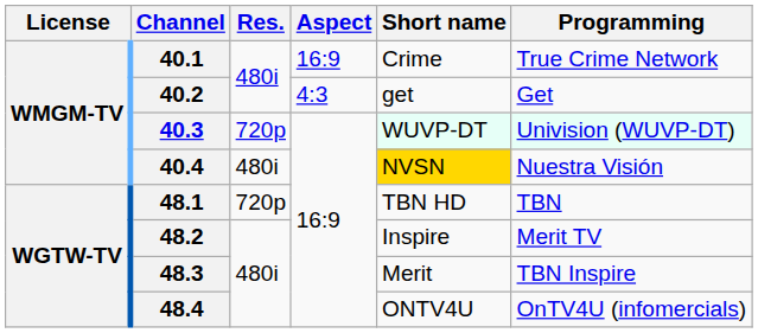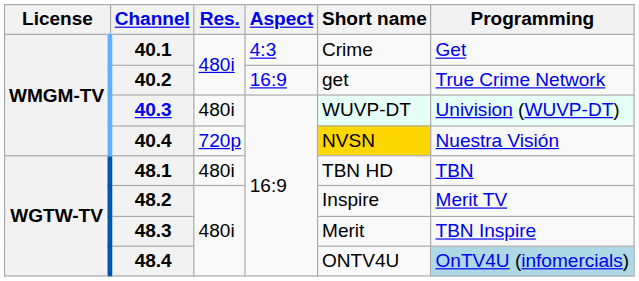 <table class="wikitable">
 <tr>
 <th scope = "col">License</th>
 <th scope = "col"><a href='#'>Channel</a></th>
 <th scope = "col"><a href='#'>Res.</a></th>
 <th scope = "col"><a href='#'>Aspect</a></th>
 <th scope = "col">Short name</th>
 <th scope = "col">Programming</th>
 </tr>
 <tr>
 <th rowspan = "4" scope = "row" style="border-right: 4px solid #60B0FF;">WMGM-TV</th>
 <th scope = "row">40.1</th>
 <td rowspan=2><a href='#'>480i</a></td>
+<td><a href='#'>4:3</a></td>
+<td>Crime</td>
+<td><a href='#'>Get</a></td>
+</tr>
+<tr>
+<th scope = "row">40.2</th>
 <td><a href='#'>16:9</a></td>
-<td>Crime</td>
+<td>get</td>
 <td><a href='#'>True Crime Network</a></td>
 </tr>
 <tr>
-<th scope = "row">40.2</th>
-<td><a href='#'>4:3</a></td>
-<td>get</td>
-<td><a href='#'>Get</a></td>
-</tr>
-<tr>
 <th scope = "row"><a href='#'>40.3</a></th>
-<td><a href='#'>720p</a></td>
+<td>480i</td>
 <td rowspan=6>16:9</td>
 <td style="background-color: #E6FFF7;">WUVP-DT</td>
 <td style="background-color: #E6FFF7;"><a href='#'>Univision</a> (<a href='#'>WUVP-DT</a>)</td>
 </tr>
 <tr>
 <th scope = "row">40.4</th>
-<td>480i</td>
+<td><a href='#'>720p</a></td>
 <td style="background: gold;">NVSN</td>
 <td><a href='#'>Nuestra Visión</a></td>
 </tr>
 <tr>
 <th rowspan = "4" scope = "row" style="border-right: 4px solid #0057AF;">WGTW-TV</th>
 <th scope = "row">48.1</th>
-<td>720p</td>
+<td>480i</td>
 <td>TBN HD</td>
 <td><a href='#'>TBN</a></td>
 </tr>
 <tr>
 <th scope = "row">48.2</th>
 <td rowspan=3>480i</td>
 <td>Inspire</td>
 <td><a href='#'>Merit TV</a></td>
 </tr>
 <tr>
 <th scope = "row">48.3</th>
 <td>Merit</td>
 <td><a href='#'>TBN Inspire</a></td>
 </tr>
 <tr>
 <th scope = "row">48.4</th>
 <td>ONTV4U</td>
-<td><a href='#'>OnTV4U</a> (<a href='#'>infomercials</a>)</td>
+<td style="background: lightblue;"><a href='#'>OnTV4U</a> (<a href='#'>infomercials</a>)</td>
 </tr>
 </table>
